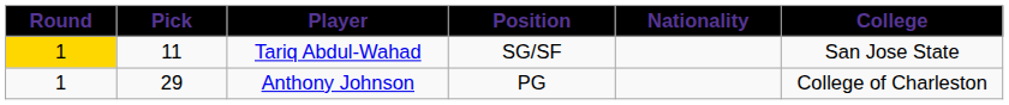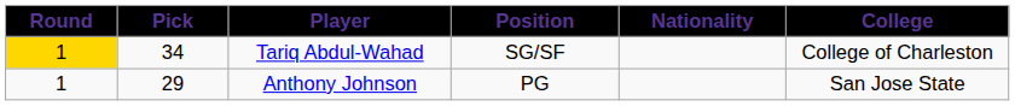 <table class="wikitable sortable sortable">
 <tr>
 <th style="background:#000000; color:#553592" width="10%">Round</th>
 <th style="background:#000000; color:#553592" width="10%">Pick</th>
 <th style="background:#000000; color:#553592" width="20%">Player</th>
 <th style="background:#000000; color:#553592" width="15%">Position</th>
 <th style="background:#000000; color:#553592" width="15%">Nationality</th>
 <th style="background:#000000; color:#553592" width="20%">College</th>
 </tr>
 <tr style="text-align: center">
 <td style="background: gold;">1</td>
-<td>11</td>
+<td>34</td>
 <td><a href='#'>Tariq Abdul-Wahad</a></td>
 <td>SG/SF</td>
 <td></td>
-<td>San Jose State</td>
+<td>College of Charleston</td>
 </tr>
 <tr style="text-align: center">
 <td>1</td>
 <td>29</td>
 <td><a href='#'>Anthony Johnson</a></td>
 <td>PG</td>
 <td></td>
-<td>College of Charleston</td>
+<td>San Jose State</td>
 </tr>
 </table>
